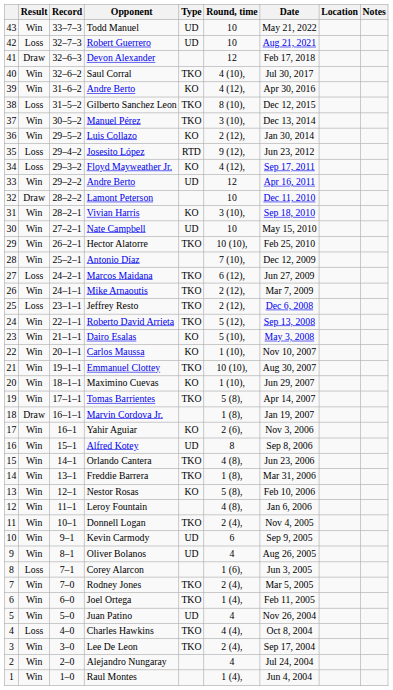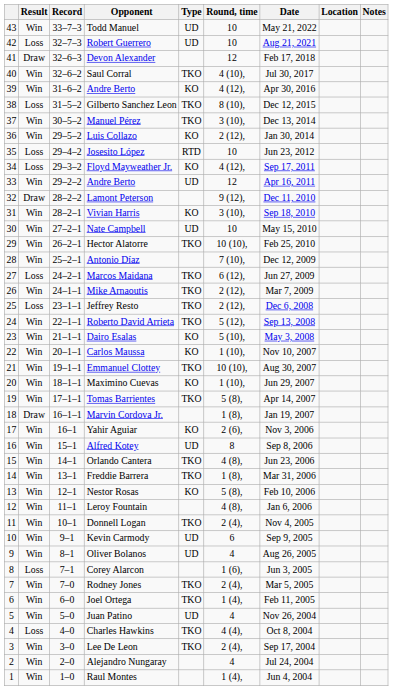 <table class="wikitable" style="text-align:center">
 <tr>
 <th></th>
 <th>Result</th>
 <th>Record</th>
 <th>Opponent</th>
 <th>Type</th>
 <th>Round, time</th>
 <th>Date</th>
 <th>Location</th>
 <th>Notes</th>
 </tr>
 <tr>
 <td>43</td>
 <td>Win</td>
 <td>33–7–3</td>
 <td style="text-align:left;">Todd Manuel</td>
 <td>UD</td>
 <td>10</td>
 <td>May 21, 2022</td>
 <td style="text-align:left;"></td>
 <td></td>
 </tr>
 <tr>
 <td>42</td>
 <td>Loss</td>
 <td>32–7–3</td>
 <td style="text-align:left;"><a href='#'>Robert Guerrero</a></td>
 <td>UD</td>
 <td>10</td>
 <td><a href='#'>Aug 21, 2021</a></td>
 <td style="text-align:left;"></td>
 <td></td>
 </tr>
 <tr>
 <td>41</td>
 <td>Draw</td>
 <td>32–6–3</td>
 <td style="text-align:left;"><a href='#'>Devon Alexander</a></td>
 <td></td>
 <td>12</td>
 <td>Feb 17, 2018</td>
 <td style="text-align:left;"></td>
 <td></td>
 </tr>
 <tr>
 <td>40</td>
 <td>Win</td>
 <td>32–6–2</td>
 <td style="text-align:left;">Saul Corral</td>
 <td>TKO</td>
 <td>4 (10), </td>
 <td>Jul 30, 2017</td>
 <td style="text-align:left;"></td>
 <td></td>
 </tr>
 <tr>
 <td>39</td>
 <td>Win</td>
 <td>31–6–2</td>
 <td style="text-align:left;"><a href='#'>Andre Berto</a></td>
 <td>KO</td>
 <td>4 (12), </td>
 <td>Apr 30, 2016</td>
 <td style="text-align:left;"></td>
 <td></td>
 </tr>
 <tr>
 <td>38</td>
 <td>Loss</td>
 <td>31–5–2</td>
 <td style="text-align:left;">Gilberto Sanchez Leon</td>
 <td>TKO</td>
 <td>8 (10), </td>
 <td>Dec 12, 2015</td>
 <td style="text-align:left;"></td>
 <td></td>
 </tr>
 <tr>
 <td>37</td>
 <td>Win</td>
 <td>30–5–2</td>
 <td style="text-align:left;"><a href='#'>Manuel Pérez</a></td>
 <td>TKO</td>
 <td>3 (10), </td>
 <td>Dec 13, 2014</td>
 <td style="text-align:left;"></td>
 <td></td>
 </tr>
 <tr>
 <td>36</td>
 <td>Win</td>
 <td>29–5–2</td>
 <td style="text-align:left;"><a href='#'>Luis Collazo</a></td>
 <td>KO</td>
 <td>2 (12), </td>
 <td>Jan 30, 2014</td>
 <td style="text-align:left;"></td>
 <td style="text-align:left;"></td>
 </tr>
 <tr>
 <td>35</td>
 <td>Loss</td>
 <td>29–4–2</td>
 <td style="text-align:left;"><a href='#'>Josesito López</a></td>
 <td>RTD</td>
-<td>9 (12), </td>
+<td>10</td>
 <td>Jun 23, 2012</td>
 <td style="text-align:left;"></td>
 <td style="text-align:left;"></td>
 </tr>
 <tr>
 <td>34</td>
 <td>Loss</td>
 <td>29–3–2</td>
 <td style="text-align:left;"><a href='#'>Floyd Mayweather Jr.</a></td>
 <td>KO</td>
 <td>4 (12), </td>
 <td><a href='#'>Sep 17, 2011</a></td>
 <td style="text-align:left;"></td>
 <td style="text-align:left;"></td>
 </tr>
 <tr>
 <td>33</td>
 <td>Win</td>
 <td>29–2–2</td>
 <td style="text-align:left;"><a href='#'>Andre Berto</a></td>
 <td>UD</td>
 <td>12</td>
 <td><a href='#'>Apr 16, 2011</a></td>
 <td style="text-align:left;"></td>
 <td style="text-align:left;"></td>
 </tr>
 <tr>
 <td>32</td>
 <td>Draw</td>
 <td>28–2–2</td>
 <td style="text-align:left;"><a href='#'>Lamont Peterson</a></td>
 <td></td>
-<td>10</td>
+<td>9 (12), </td>
 <td><a href='#'>Dec 11, 2010</a></td>
 <td style="text-align:left;"></td>
 <td></td>
 </tr>
 <tr>
 <td>31</td>
 <td>Win</td>
 <td>28–2–1</td>
 <td style="text-align:left;"><a href='#'>Vivian Harris</a></td>
 <td>KO</td>
 <td>3 (10), </td>
 <td><a href='#'>Sep 18, 2010</a></td>
 <td style="text-align:left;"></td>
 <td></td>
 </tr>
 <tr>
 <td>30</td>
 <td>Win</td>
 <td>27–2–1</td>
 <td style="text-align:left;"><a href='#'>Nate Campbell</a></td>
 <td>UD</td>
 <td>10</td>
 <td>May 15, 2010</td>
 <td style="text-align:left;"></td>
 <td></td>
 </tr>
 <tr>
 <td>29</td>
 <td>Win</td>
 <td>26–2–1</td>
 <td style="text-align:left;">Hector Alatorre</td>
 <td>TKO</td>
 <td>10 (10), </td>
 <td>Feb 25, 2010</td>
 <td style="text-align:left;"></td>
 <td></td>
 </tr>
 <tr>
 <td>28</td>
 <td>Win</td>
 <td>25–2–1</td>
 <td style="text-align:left;"><a href='#'>Antonio Díaz</a></td>
 <td></td>
 <td>7 (10), </td>
 <td>Dec 12, 2009</td>
 <td style="text-align:left;"></td>
 <td></td>
 </tr>
 <tr>
 <td>27</td>
 <td>Loss</td>
 <td>24–2–1</td>
 <td style="text-align:left;"><a href='#'>Marcos Maidana</a></td>
 <td>TKO</td>
 <td>6 (12), </td>
 <td>Jun 27, 2009</td>
 <td style="text-align:left;"></td>
 <td style="text-align:left;"></td>
 </tr>
 <tr>
 <td>26</td>
 <td>Win</td>
 <td>24–1–1</td>
 <td style="text-align:left;"><a href='#'>Mike Arnaoutis</a></td>
 <td>TKO</td>
 <td>2 (12), </td>
 <td>Mar 7, 2009</td>
 <td style="text-align:left;"></td>
 <td style="text-align:left;"></td>
 </tr>
 <tr>
 <td>25</td>
 <td>Loss</td>
 <td>23–1–1</td>
 <td style="text-align:left;">Jeffrey Resto</td>
 <td>TKO</td>
 <td>2 (12), </td>
 <td><a href='#'>Dec 6, 2008</a></td>
 <td style="text-align:left;"></td>
 <td style="text-align:left;"></td>
 </tr>
 <tr>
 <td>24</td>
 <td>Win</td>
 <td>22–1–1</td>
 <td style="text-align:left;"><a href='#'>Roberto David Arrieta</a></td>
 <td>TKO</td>
 <td>5 (12), </td>
 <td><a href='#'>Sep 13, 2008</a></td>
 <td style="text-align:left;"></td>
 <td style="text-align:left;"></td>
 </tr>
 <tr>
 <td>23</td>
 <td>Win</td>
 <td>21–1–1</td>
 <td style="text-align:left;"><a href='#'>Dairo Esalas</a></td>
 <td>KO</td>
 <td>5 (10), </td>
 <td><a href='#'>May 3, 2008</a></td>
 <td style="text-align:left;"></td>
 <td></td>
 </tr>
 <tr>
 <td>22</td>
 <td>Win</td>
 <td>20–1–1</td>
 <td style="text-align:left;"><a href='#'>Carlos Maussa</a></td>
 <td>KO</td>
 <td>1 (10), </td>
 <td>Nov 10, 2007</td>
 <td style="text-align:left;"></td>
 <td></td>
 </tr>
 <tr>
 <td>21</td>
 <td>Win</td>
 <td>19–1–1</td>
 <td style="text-align:left;"><a href='#'>Emmanuel Clottey</a></td>
 <td>TKO</td>
 <td>10 (10), </td>
 <td>Aug 30, 2007</td>
 <td style="text-align:left;"></td>
 <td></td>
 </tr>
 <tr>
 <td>20</td>
 <td>Win</td>
 <td>18–1–1</td>
 <td style="text-align:left;">Maximino Cuevas</td>
 <td>KO</td>
 <td>1 (10), </td>
 <td>Jun 29, 2007</td>
 <td style="text-align:left;"></td>
 <td></td>
 </tr>
 <tr>
 <td>19</td>
 <td>Win</td>
 <td>17–1–1</td>
 <td style="text-align:left;"><a href='#'>Tomas Barrientes</a></td>
 <td>TKO</td>
 <td>5 (8), </td>
 <td>Apr 14, 2007</td>
 <td style="text-align:left;"></td>
 <td></td>
 </tr>
 <tr>
 <td>18</td>
 <td>Draw</td>
 <td>16–1–1</td>
 <td style="text-align:left;"><a href='#'>Marvin Cordova Jr.</a></td>
 <td></td>
 <td>1 (8), </td>
 <td>Jan 19, 2007</td>
 <td style="text-align:left;"></td>
 <td style="text-align:left;"></td>
 </tr>
 <tr>
 <td>17</td>
 <td>Win</td>
 <td>16–1</td>
 <td style="text-align:left;">Yahir Aguiar</td>
 <td>KO</td>
 <td>2 (6), </td>
 <td>Nov 3, 2006</td>
 <td style="text-align:left;"></td>
 <td></td>
 </tr>
 <tr>
 <td>16</td>
 <td>Win</td>
 <td>15–1</td>
 <td style="text-align:left;"><a href='#'>Alfred Kotey</a></td>
 <td>UD</td>
 <td>8</td>
 <td>Sep 8, 2006</td>
 <td style="text-align:left;"></td>
 <td></td>
 </tr>
 <tr>
 <td>15</td>
 <td>Win</td>
 <td>14–1</td>
 <td style="text-align:left;">Orlando Cantera</td>
 <td>TKO</td>
 <td>4 (8), </td>
 <td>Jun 23, 2006</td>
 <td style="text-align:left;"></td>
 <td></td>
 </tr>
 <tr>
 <td>14</td>
 <td>Win</td>
 <td>13–1</td>
 <td style="text-align:left;">Freddie Barrera</td>
 <td>TKO</td>
 <td>1 (8), </td>
 <td>Mar 31, 2006</td>
 <td style="text-align:left;"></td>
 <td></td>
 </tr>
 <tr>
 <td>13</td>
 <td>Win</td>
 <td>12–1</td>
 <td style="text-align:left;">Nestor Rosas</td>
 <td>KO</td>
 <td>5 (8), </td>
 <td>Feb 10, 2006</td>
 <td style="text-align:left;"></td>
 <td></td>
 </tr>
 <tr>
 <td>12</td>
 <td>Win</td>
 <td>11–1</td>
 <td style="text-align:left;">Leroy Fountain</td>
 <td></td>
 <td>4 (8), </td>
 <td>Jan 6, 2006</td>
 <td style="text-align:left;"></td>
 <td></td>
 </tr>
 <tr>
 <td>11</td>
 <td>Win</td>
 <td>10–1</td>
 <td style="text-align:left;">Donnell Logan</td>
 <td>TKO</td>
 <td>2 (4), </td>
 <td>Nov 4, 2005</td>
 <td style="text-align:left;"></td>
 <td></td>
 </tr>
 <tr>
 <td>10</td>
 <td>Win</td>
 <td>9–1</td>
 <td style="text-align:left;">Kevin Carmody</td>
 <td>UD</td>
 <td>6</td>
 <td>Sep 9, 2005</td>
 <td style="text-align:left;"></td>
 <td></td>
 </tr>
 <tr>
 <td>9</td>
 <td>Win</td>
 <td>8–1</td>
 <td style="text-align:left;">Oliver Bolanos</td>
 <td>UD</td>
 <td>4</td>
 <td>Aug 26, 2005</td>
 <td style="text-align:left;"></td>
 <td></td>
 </tr>
 <tr>
 <td>8</td>
 <td>Loss</td>
 <td>7–1</td>
 <td style="text-align:left;">Corey Alarcon</td>
 <td></td>
 <td>1 (6), </td>
 <td>Jun 3, 2005</td>
 <td style="text-align:left;"></td>
 <td style="text-align:left;"></td>
 </tr>
 <tr>
 <td>7</td>
 <td>Win</td>
 <td>7–0</td>
 <td style="text-align:left;">Rodney Jones</td>
 <td>TKO</td>
 <td>2 (4), </td>
 <td>Mar 5, 2005</td>
 <td style="text-align:left;"></td>
 <td></td>
 </tr>
 <tr>
 <td>6</td>
 <td>Win</td>
 <td>6–0</td>
 <td style="text-align:left;">Joel Ortega</td>
 <td>TKO</td>
 <td>1 (4), </td>
 <td>Feb 11, 2005</td>
 <td style="text-align:left;"></td>
 <td></td>
 </tr>
 <tr>
 <td>5</td>
 <td>Win</td>
 <td>5–0</td>
 <td style="text-align:left;">Juan Patino</td>
 <td>UD</td>
 <td>4</td>
 <td>Nov 26, 2004</td>
 <td style="text-align:left;"></td>
 <td></td>
 </tr>
 <tr>
 <td>4</td>
 <td>Loss</td>
 <td>4–0</td>
 <td style="text-align:left;">Charles Hawkins</td>
 <td>TKO</td>
 <td>4 (4), </td>
 <td>Oct 8, 2004</td>
 <td style="text-align:left;"></td>
 <td></td>
 </tr>
 <tr>
 <td>3</td>
 <td>Win</td>
 <td>3–0</td>
 <td style="text-align:left;">Lee De Leon</td>
 <td>TKO</td>
 <td>2 (4), </td>
 <td>Sep 17, 2004</td>
 <td style="text-align:left;"></td>
 <td></td>
 </tr>
 <tr>
 <td>2</td>
 <td>Win</td>
 <td>2–0</td>
 <td style="text-align:left;">Alejandro Nungaray</td>
 <td></td>
 <td>4</td>
 <td>Jul 24, 2004</td>
 <td style="text-align:left;"></td>
 <td></td>
 </tr>
 <tr>
 <td>1</td>
 <td>Win</td>
 <td>1–0</td>
 <td style="text-align:left;">Raul Montes</td>
 <td></td>
 <td>1 (4), </td>
 <td>Jun 4, 2004</td>
 <td style="text-align:left;"></td>
 <td></td>
 </tr>
 </table>
